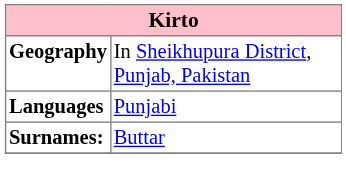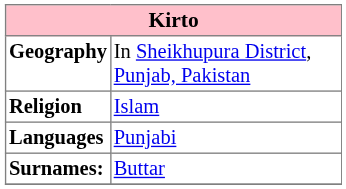 <table class="toccolours" border="1" cellpadding="2" cellspacing="2" style="float: right; margin: 0 0 1em 1em; width: 250px; border-collapse: collapse; font-size: 95%;">
 <tr>
 <td colspan="2" style="margin-left:inherit; background:pink; text-align:center; font-size:medium;"><strong>Kirto</strong></td>
 </tr>
 <tr style="vertical-align: top;">
 <td><strong>Geography</strong></td>
 <td>In <a href='#'>Sheikhupura District</a>, <a href='#'>Punjab, Pakistan</a></td>
+</tr>
+<tr style="vertical-align: top;">
+<td><strong>Religion</strong></td>
+<td> <a href='#'>Islam</a></td>
 </tr>
 <tr style="vertical-align: top;">
 <td><strong>Languages</strong></td>
 <td><a href='#'>Punjabi</a></td>
 </tr>
 <tr style="vertical-align: top;">
 <td><strong>Surnames:</strong></td>
 <td><a href='#'>Buttar</a></td>
 </tr>
 <tr style="vertical-align: top;">
 </tr>
 </table>
